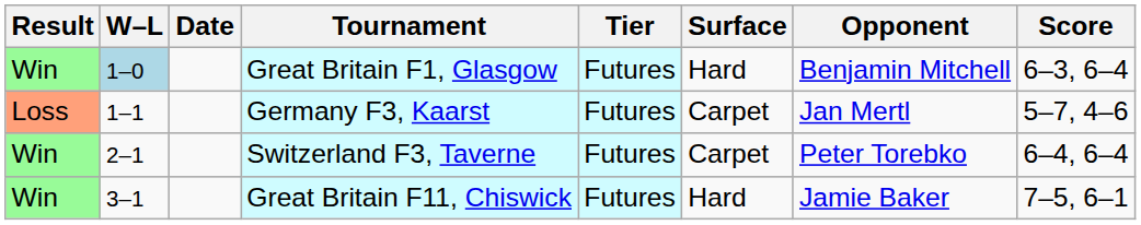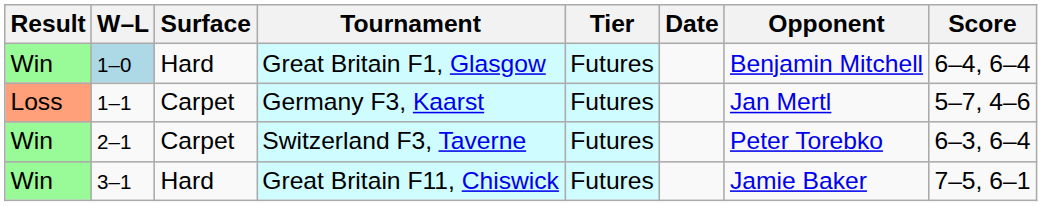 <table class="sortable wikitable">
 <tr>
 <th>Result</th>
 <th class="unsortable">W–L</th>
-<th>Date</th>
+<th>Surface</th>
 <th>Tournament</th>
 <th>Tier</th>
-<th>Surface</th>
+<th>Date</th>
 <th>Opponent</th>
 <th class="unsortable">Score</th>
 </tr>
 <tr>
 <td bgcolor=98FB98>Win</td>
 <td style="background: lightblue;"><small>1–0</small></td>
-<td></td>
+<td>Hard</td>
 <td style="background:#cffcff;">Great Britain F1, <a href='#'>Glasgow</a></td>
 <td style="background:#cffcff;">Futures</td>
-<td>Hard</td>
+<td></td>
 <td> <a href='#'>Benjamin Mitchell</a></td>
-<td>6–3, 6–4</td>
+<td>6–4, 6–4</td>
 </tr>
 <tr>
 <td bgcolor=FFA07A>Loss</td>
 <td><small>1–1</small></td>
-<td></td>
+<td>Carpet</td>
 <td style="background:#cffcff;">Germany F3, <a href='#'>Kaarst</a></td>
 <td style="background:#cffcff;">Futures</td>
-<td>Carpet</td>
+<td></td>
 <td> <a href='#'>Jan Mertl</a></td>
 <td>5–7, 4–6</td>
 </tr>
 <tr>
 <td bgcolor=98FB98>Win</td>
 <td><small>2–1</small></td>
-<td></td>
+<td>Carpet</td>
 <td style="background:#cffcff;">Switzerland F3, <a href='#'>Taverne</a></td>
 <td style="background:#cffcff;">Futures</td>
-<td>Carpet</td>
+<td></td>
 <td> <a href='#'>Peter Torebko</a></td>
-<td>6–4, 6–4</td>
+<td>6–3, 6–4</td>
 </tr>
 <tr>
 <td bgcolor=98FB98>Win</td>
 <td><small>3–1</small></td>
-<td></td>
+<td>Hard</td>
 <td style="background:#cffcff;">Great Britain F11, <a href='#'>Chiswick</a></td>
 <td style="background:#cffcff;">Futures</td>
-<td>Hard</td>
+<td></td>
 <td> <a href='#'>Jamie Baker</a></td>
 <td>7–5, 6–1</td>
 </tr>
 </table>
